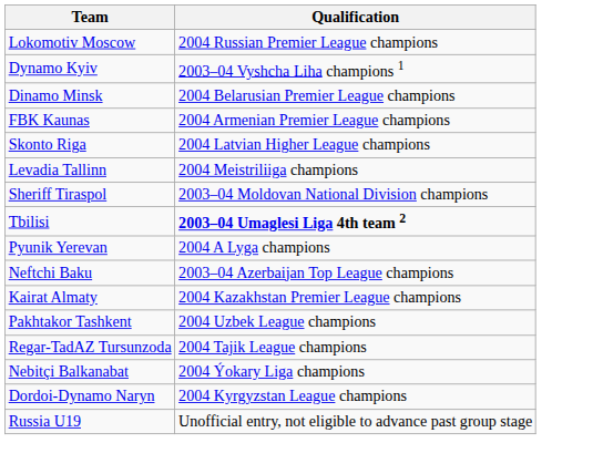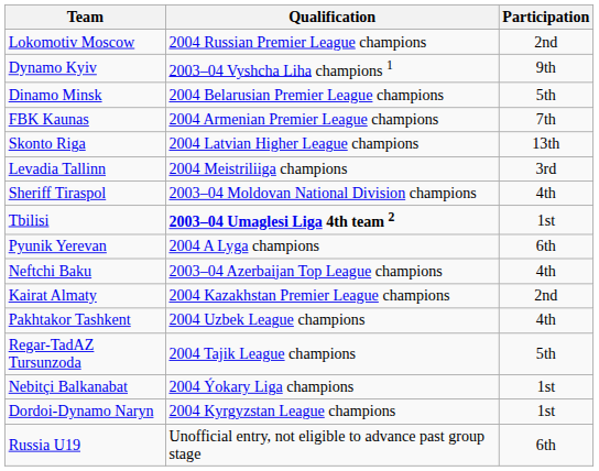 <table class="wikitable">
 <tr>
 <th>Team</th>
 <th>Qualification</th>
+<th>Participation</th>
 </tr>
 <tr>
 <td> <a href='#'>Lokomotiv Moscow</a></td>
 <td><a href='#'>2004 Russian Premier League</a> champions</td>
+<td align=center>2nd</td>
 </tr>
 <tr>
 <td> <a href='#'>Dynamo Kyiv</a></td>
 <td><a href='#'>2003–04 Vyshcha Liha</a> champions <sup>1</sup></td>
+<td align=center>9th</td>
 </tr>
 <tr>
 <td> <a href='#'>Dinamo Minsk</a></td>
 <td><a href='#'>2004 Belarusian Premier League</a> champions</td>
+<td align=center>5th</td>
 </tr>
 <tr>
 <td> <a href='#'>FBK Kaunas</a></td>
 <td><a href='#'>2004 Armenian Premier League</a> champions</td>
+<td align=center>7th</td>
 </tr>
 <tr>
 <td> <a href='#'>Skonto Riga</a></td>
 <td><a href='#'>2004 Latvian Higher League</a> champions</td>
+<td align=center>13th</td>
 </tr>
 <tr>
 <td> <a href='#'>Levadia Tallinn</a></td>
 <td><a href='#'>2004 Meistriliiga</a> champions</td>
+<td align=center>3rd</td>
 </tr>
 <tr>
 <td> <a href='#'>Sheriff Tiraspol</a></td>
 <td><a href='#'>2003–04 Moldovan National Division</a> champions</td>
+<td align=center>4th</td>
 </tr>
 <tr>
 <td> <a href='#'>Tbilisi</a></td>
 <td><strong><a href='#'>2003–04 Umaglesi Liga</a> 4th team <sup>2</sup></strong></td>
+<td align=center>1st</td>
 </tr>
 <tr>
 <td> <a href='#'>Pyunik Yerevan</a></td>
 <td><a href='#'>2004 A Lyga</a> champions</td>
+<td align=center>6th</td>
 </tr>
 <tr>
 <td> <a href='#'>Neftchi Baku</a></td>
 <td><a href='#'>2003–04 Azerbaijan Top League</a> champions</td>
+<td align=center>4th</td>
 </tr>
 <tr>
 <td> <a href='#'>Kairat Almaty</a></td>
 <td><a href='#'>2004 Kazakhstan Premier League</a> champions</td>
+<td align=center>2nd</td>
 </tr>
 <tr>
 <td> <a href='#'>Pakhtakor Tashkent</a></td>
 <td><a href='#'>2004 Uzbek League</a> champions</td>
+<td align=center>4th</td>
 </tr>
 <tr>
 <td> <a href='#'>Regar-TadAZ Tursunzoda</a></td>
 <td><a href='#'>2004 Tajik League</a> champions</td>
+<td align=center>5th</td>
 </tr>
 <tr>
 <td> <a href='#'>Nebitçi Balkanabat</a></td>
 <td><a href='#'>2004 Ýokary Liga</a> champions</td>
+<td align=center>1st</td>
 </tr>
 <tr>
 <td> <a href='#'>Dordoi-Dynamo Naryn</a></td>
 <td><a href='#'>2004 Kyrgyzstan League</a> champions</td>
+<td align=center>1st</td>
 </tr>
 <tr>
 <td> <a href='#'>Russia U19</a></td>
 <td>Unofficial entry, not eligible to advance past group stage</td>
+<td align=center>6th</td>
 </tr>
 </table>
